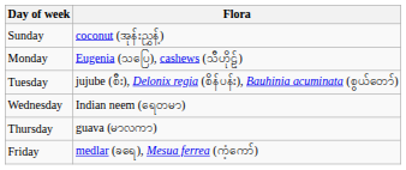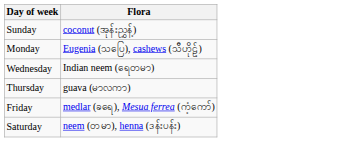 <table class="wikitable">
 <tr>
 <th>Day of week</th>
 <th>Flora</th>
 </tr>
 <tr>
 <td>Sunday</td>
 <td><a href='#'>coconut</a> (အုန်းညွှန့်)</td>
 </tr>
 <tr>
 <td>Monday</td>
 <td><a href='#'>Eugenia</a> (သပြေ), <a href='#'>cashews</a> (သီဟိုဠ်)</td>
 </tr>
 <tr>
-<td>Tuesday</td>
-<td>jujube (စီး), <em><a href='#'>Delonix regia</a></em> (စိန်ပန်း), <em><a href='#'>Bauhinia acuminata</a></em> (စွယ်တော်)</td>
-</tr>
-<tr>
 <td>Wednesday</td>
 <td>Indian neem (ရေတမာ)</td>
 </tr>
 <tr>
 <td>Thursday</td>
 <td>guava (မာလကာ)</td>
 </tr>
 <tr>
 <td>Friday</td>
 <td><a href='#'>medlar</a> (ခရေ), <em><a href='#'>Mesua ferrea</a></em> (ကံ့ကော်)</td>
 </tr>
+<tr>
+<td>Saturday</td>
+<td><a href='#'>neem</a> (တမာ), <a href='#'>henna</a> (ဒန်းပန်း)</td>
+</tr>
 </table>
